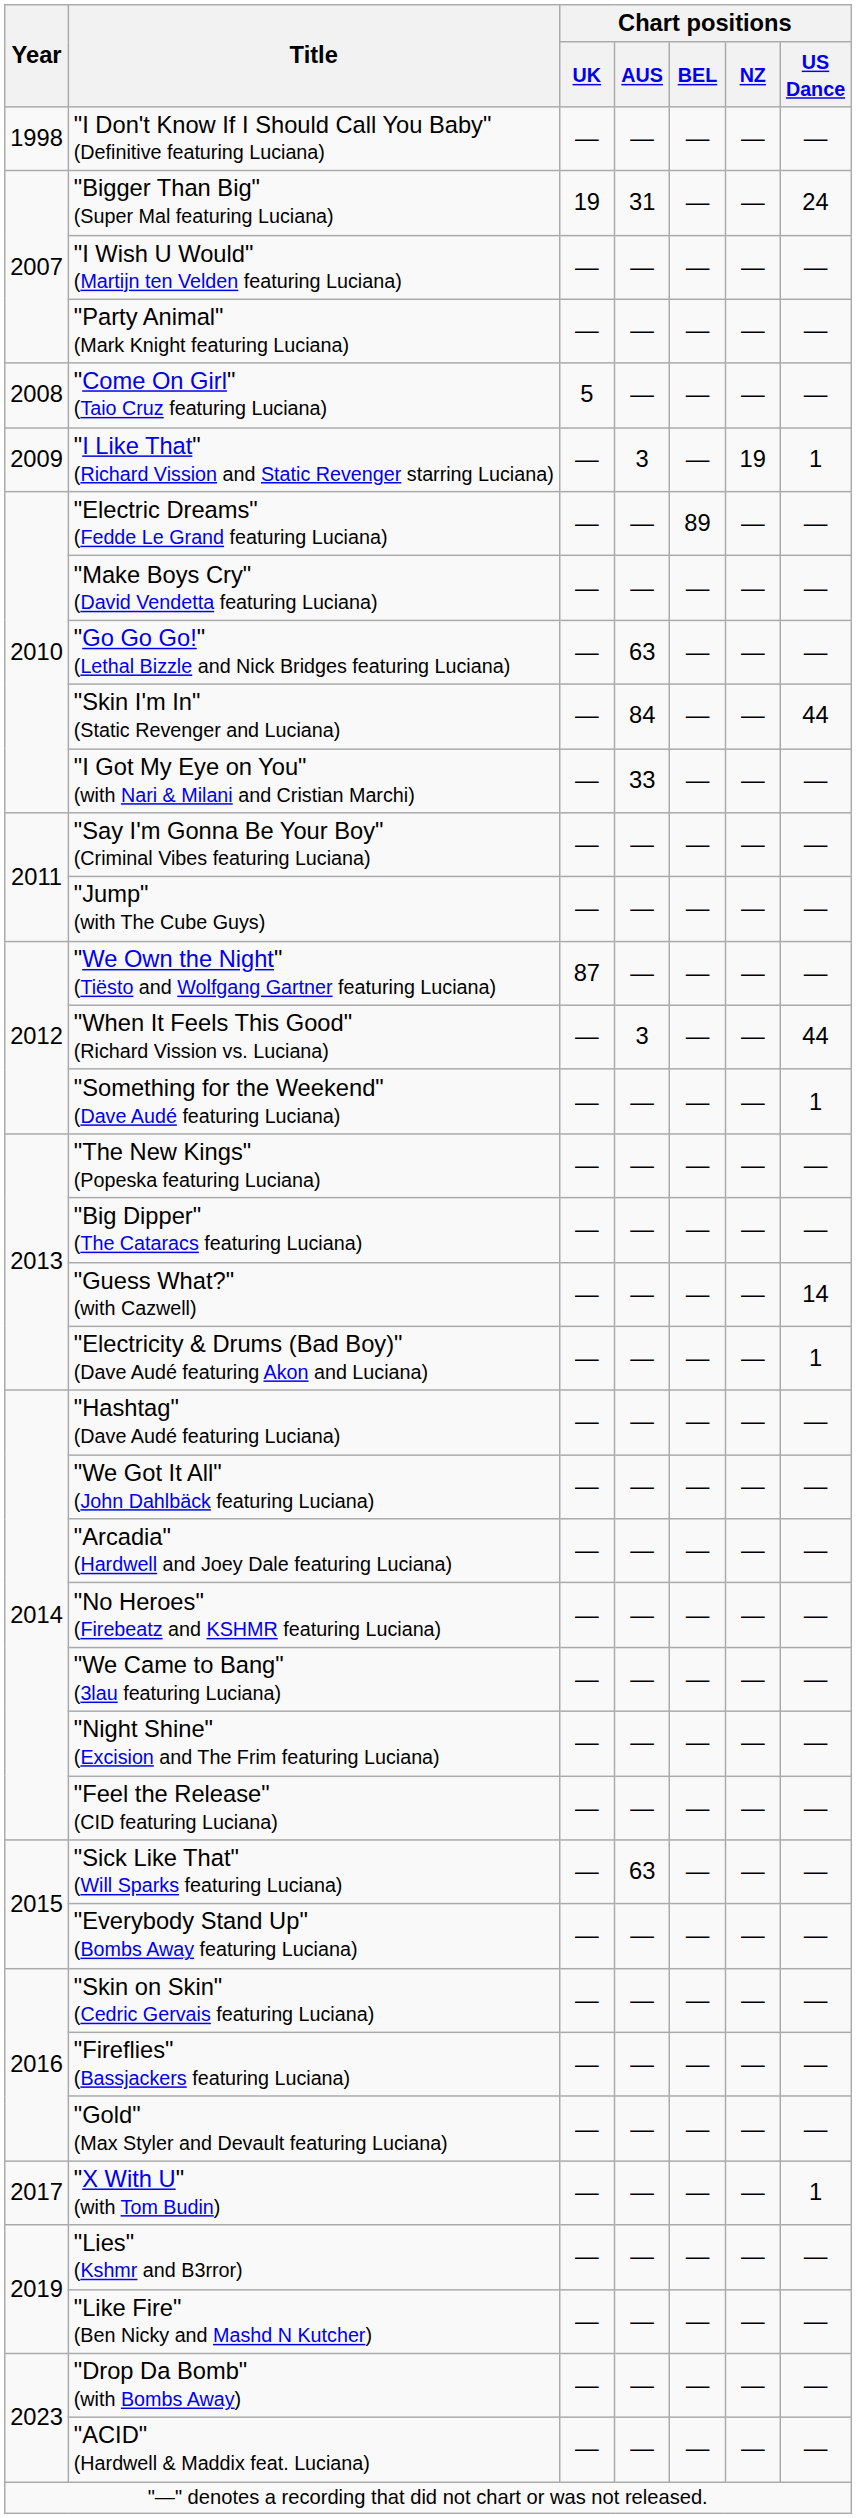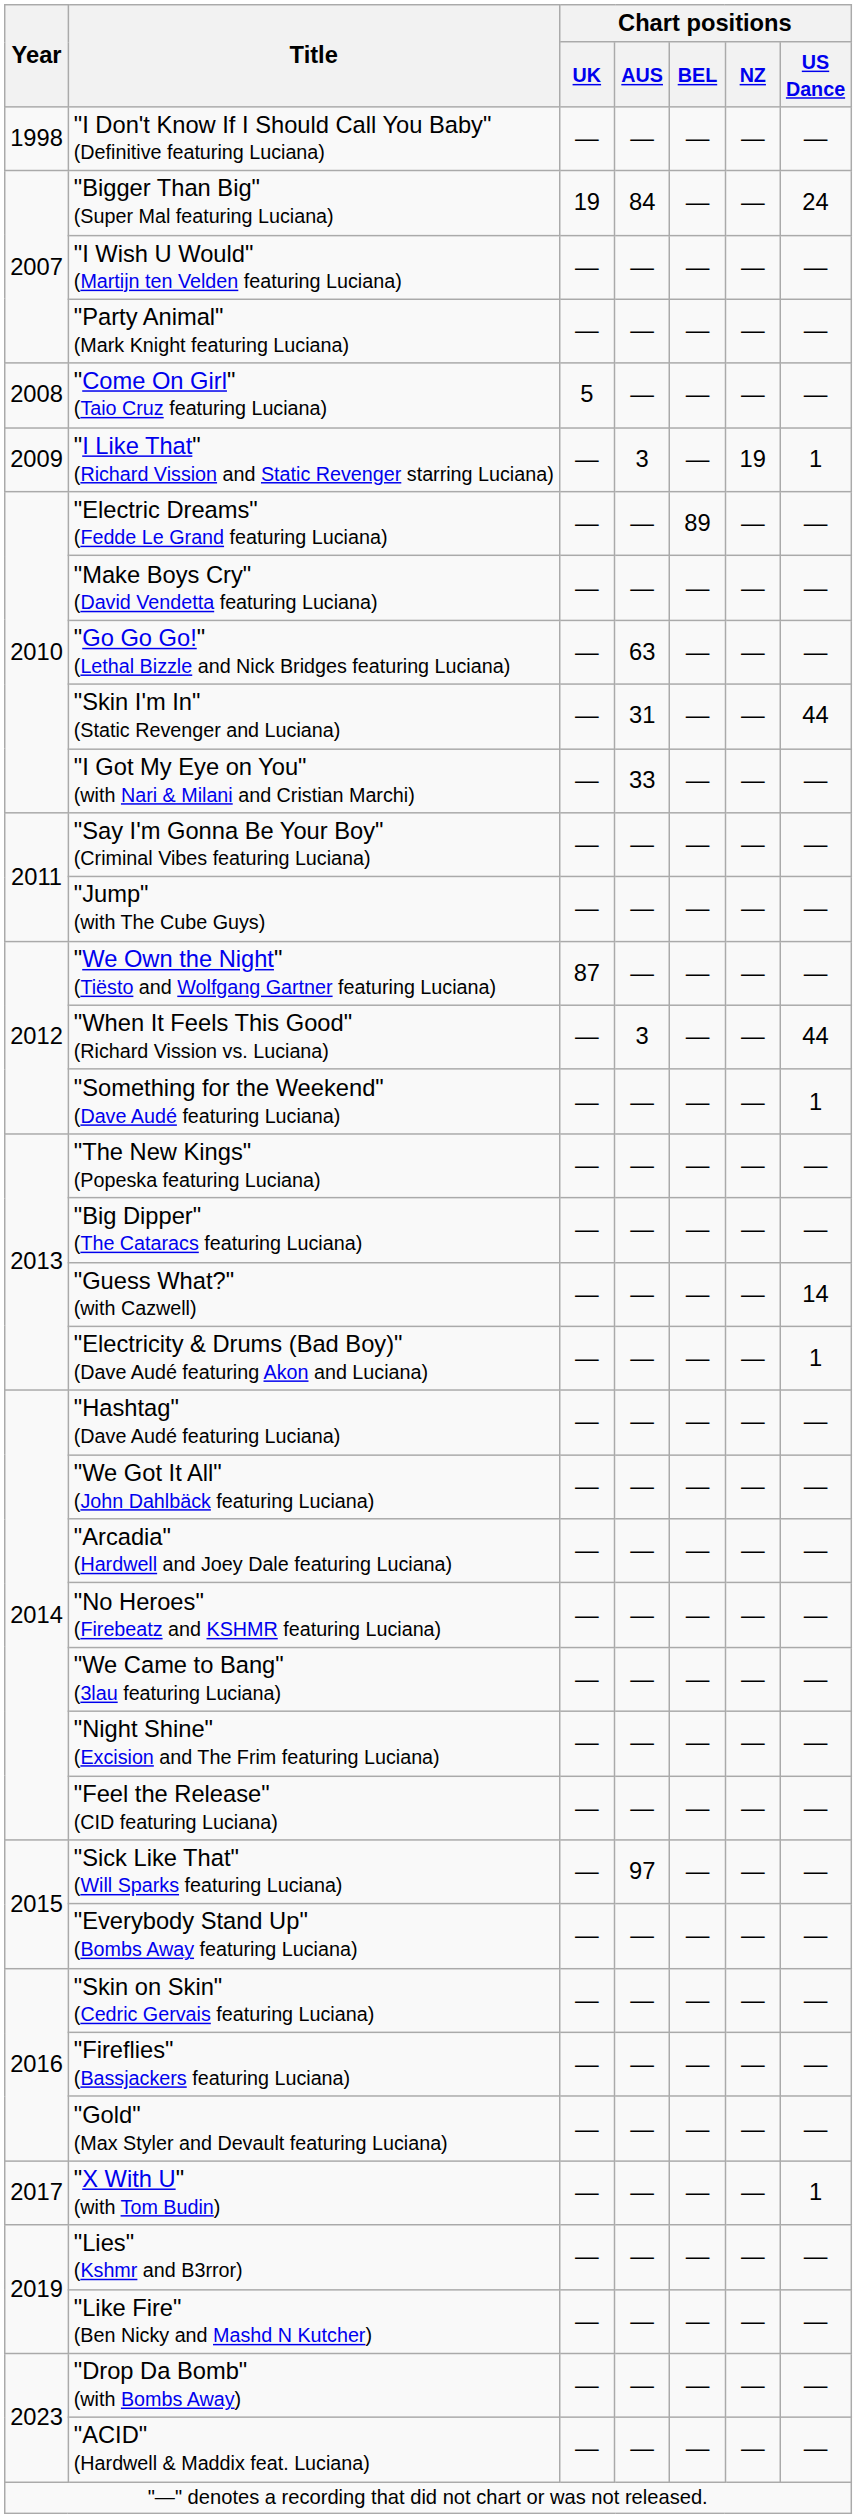 <table class="wikitable plainrowheaders">
 <tr>
 <th rowspan="2">Year</th>
 <th rowspan="2">Title</th>
 <th colspan="5">Chart positions</th>
 </tr>
 <tr>
 <th style="width:30px;"><small><a href='#'>UK</a></small> <br></th>
 <th style="width:30px;"><small><a href='#'>AUS</a></small> <br></th>
 <th style="width:30px;"><small><a href='#'>BEL</a></small> <br></th>
 <th style="width:30px;"><small><a href='#'>NZ</a></small> <br></th>
 <th style="width:30px;"><small><a href='#'>US<br>Dance</a></small></th>
 </tr>
 <tr>
 <td style="text-align:center;">1998</td>
 <td>"I Don't Know If I Should Call You Baby" <br><small>(Definitive featuring Luciana)</small></td>
 <td style="text-align:center;">—</td>
 <td style="text-align:center;">—</td>
 <td style="text-align:center;">—</td>
 <td style="text-align:center;">—</td>
 <td style="text-align:center;">—</td>
 </tr>
 <tr>
 <td style="text-align:center;" rowspan="3">2007</td>
 <td>"Bigger Than Big" <br><small>(Super Mal featuring Luciana)</small></td>
 <td style="text-align:center;">19</td>
-<td style="text-align:center;">31</td>
+<td style="text-align:center;">84</td>
 <td style="text-align:center;">—</td>
 <td style="text-align:center;">—</td>
 <td style="text-align:center;">24</td>
 </tr>
 <tr>
 <td>"I Wish U Would" <br><small>(<a href='#'>Martijn ten Velden</a> featuring Luciana)</small></td>
 <td style="text-align:center;">—</td>
 <td style="text-align:center;">—</td>
 <td style="text-align:center;">—</td>
 <td style="text-align:center;">—</td>
 <td style="text-align:center;">—</td>
 </tr>
 <tr>
 <td>"Party Animal" <br><small>(Mark Knight featuring Luciana)</small></td>
 <td style="text-align:center;">—</td>
 <td style="text-align:center;">—</td>
 <td style="text-align:center;">—</td>
 <td style="text-align:center;">—</td>
 <td style="text-align:center;">—</td>
 </tr>
 <tr>
 <td style="text-align:center;">2008</td>
 <td>"<a href='#'>Come On Girl</a>" <br><small>(<a href='#'>Taio Cruz</a> featuring Luciana)</small></td>
 <td style="text-align:center;">5</td>
 <td style="text-align:center;">—</td>
 <td style="text-align:center;">—</td>
 <td style="text-align:center;">—</td>
 <td style="text-align:center;">—</td>
 </tr>
 <tr>
 <td style="text-align:center;">2009</td>
 <td>"<a href='#'>I Like That</a>" <br><small>(<a href='#'>Richard Vission</a> and <a href='#'>Static Revenger</a> starring Luciana)</small></td>
 <td style="text-align:center;">—</td>
 <td style="text-align:center;">3</td>
 <td style="text-align:center;">—</td>
 <td style="text-align:center;">19</td>
 <td style="text-align:center;">1</td>
 </tr>
 <tr>
 <td style="text-align:center;" rowspan="5">2010</td>
 <td>"Electric Dreams" <br><small>(<a href='#'>Fedde Le Grand</a> featuring Luciana)</small></td>
 <td style="text-align:center;">—</td>
 <td style="text-align:center;">—</td>
 <td style="text-align:center;">89</td>
 <td style="text-align:center;">—</td>
 <td style="text-align:center;">—</td>
 </tr>
 <tr>
 <td>"Make Boys Cry" <br><small>(<a href='#'>David Vendetta</a> featuring Luciana)</small></td>
 <td style="text-align:center;">—</td>
 <td style="text-align:center;">—</td>
 <td style="text-align:center;">—</td>
 <td style="text-align:center;">—</td>
 <td style="text-align:center;">—</td>
 </tr>
 <tr>
 <td>"<a href='#'>Go Go Go!</a>" <br><small>(<a href='#'>Lethal Bizzle</a> and Nick Bridges featuring Luciana)</small></td>
 <td style="text-align:center;">—</td>
 <td style="text-align:center;">63</td>
 <td style="text-align:center;">—</td>
 <td style="text-align:center;">—</td>
 <td style="text-align:center;">—</td>
 </tr>
 <tr>
 <td>"Skin I'm In" <br><small>(Static Revenger and Luciana)</small></td>
 <td style="text-align:center;">—</td>
-<td style="text-align:center;">84</td>
+<td style="text-align:center;">31</td>
 <td style="text-align:center;">—</td>
 <td style="text-align:center;">—</td>
 <td style="text-align:center;">44</td>
 </tr>
 <tr>
 <td>"I Got My Eye on You" <br><small>(with <a href='#'>Nari & Milani</a> and Cristian Marchi)</small></td>
 <td style="text-align:center;">—</td>
 <td style="text-align:center;">33</td>
 <td style="text-align:center;">—</td>
 <td style="text-align:center;">—</td>
 <td style="text-align:center;">—</td>
 </tr>
 <tr>
 <td style="text-align:center;" rowspan="2">2011</td>
 <td>"Say I'm Gonna Be Your Boy" <br><small>(Criminal Vibes featuring Luciana)</small></td>
 <td style="text-align:center;">—</td>
 <td style="text-align:center;">—</td>
 <td style="text-align:center;">—</td>
 <td style="text-align:center;">—</td>
 <td style="text-align:center;">—</td>
 </tr>
 <tr>
 <td>"Jump" <br><small>(with The Cube Guys)</small></td>
 <td style="text-align:center;">—</td>
 <td style="text-align:center;">—</td>
 <td style="text-align:center;">—</td>
 <td style="text-align:center;">—</td>
 <td style="text-align:center;">—</td>
 </tr>
 <tr>
 <td style="text-align:center;" rowspan="3">2012</td>
 <td>"<a href='#'>We Own the Night</a>" <br><small>(<a href='#'>Tiësto</a> and <a href='#'>Wolfgang Gartner</a> featuring Luciana)</small></td>
 <td style="text-align:center;">87</td>
 <td style="text-align:center;">—</td>
 <td style="text-align:center;">—</td>
 <td style="text-align:center;">—</td>
 <td style="text-align:center;">—</td>
 </tr>
 <tr>
 <td>"When It Feels This Good" <br><small>(Richard Vission vs. Luciana)</small></td>
 <td style="text-align:center;">—</td>
 <td style="text-align:center;">3</td>
 <td style="text-align:center;">—</td>
 <td style="text-align:center;">—</td>
 <td style="text-align:center;">44</td>
 </tr>
 <tr>
 <td>"Something for the Weekend" <br><small>(<a href='#'>Dave Audé</a> featuring Luciana)</small></td>
 <td style="text-align:center;">—</td>
 <td style="text-align:center;">—</td>
 <td style="text-align:center;">—</td>
 <td style="text-align:center;">—</td>
 <td style="text-align:center;">1</td>
 </tr>
 <tr>
 <td style="text-align:center;" rowspan="4">2013</td>
 <td>"The New Kings" <br><small>(Popeska featuring Luciana)</small></td>
 <td style="text-align:center;">—</td>
 <td style="text-align:center;">—</td>
 <td style="text-align:center;">—</td>
 <td style="text-align:center;">—</td>
 <td style="text-align:center;">—</td>
 </tr>
 <tr>
 <td>"Big Dipper" <br><small>(<a href='#'>The Cataracs</a> featuring Luciana)</small></td>
 <td style="text-align:center;">—</td>
 <td style="text-align:center;">—</td>
 <td style="text-align:center;">—</td>
 <td style="text-align:center;">—</td>
 <td style="text-align:center;">—</td>
 </tr>
 <tr>
 <td>"Guess What?" <br><small>(with Cazwell)</small></td>
 <td style="text-align:center;">—</td>
 <td style="text-align:center;">—</td>
 <td style="text-align:center;">—</td>
 <td style="text-align:center;">—</td>
 <td style="text-align:center;">14</td>
 </tr>
 <tr>
 <td>"Electricity & Drums (Bad Boy)" <br><small>(Dave Audé featuring <a href='#'>Akon</a> and Luciana)</small></td>
 <td style="text-align:center;">—</td>
 <td style="text-align:center;">—</td>
 <td style="text-align:center;">—</td>
 <td style="text-align:center;">—</td>
 <td style="text-align:center;">1</td>
 </tr>
 <tr>
 <td style="text-align:center;" rowspan="7">2014</td>
 <td>"Hashtag" <br><small>(Dave Audé featuring Luciana)</small></td>
 <td style="text-align:center;">—</td>
 <td style="text-align:center;">—</td>
 <td style="text-align:center;">—</td>
 <td style="text-align:center;">—</td>
 <td style="text-align:center;">—</td>
 </tr>
 <tr>
 <td>"We Got It All" <br><small>(<a href='#'>John Dahlbäck</a> featuring Luciana)</small></td>
 <td style="text-align:center;">—</td>
 <td style="text-align:center;">—</td>
 <td style="text-align:center;">—</td>
 <td style="text-align:center;">—</td>
 <td style="text-align:center;">—</td>
 </tr>
 <tr>
 <td>"Arcadia" <br><small>(<a href='#'>Hardwell</a> and Joey Dale featuring Luciana)</small></td>
 <td style="text-align:center;">—</td>
 <td style="text-align:center;">—</td>
 <td style="text-align:center;">—</td>
 <td style="text-align:center;">—</td>
 <td style="text-align:center;">—</td>
 </tr>
 <tr>
 <td>"No Heroes" <br><small>(<a href='#'>Firebeatz</a> and <a href='#'>KSHMR</a> featuring Luciana)</small></td>
 <td style="text-align:center;">—</td>
 <td style="text-align:center;">—</td>
 <td style="text-align:center;">—</td>
 <td style="text-align:center;">—</td>
 <td style="text-align:center;">—</td>
 </tr>
 <tr>
 <td>"We Came to Bang" <br><small>(<a href='#'>3lau</a> featuring Luciana)</small></td>
 <td style="text-align:center;">—</td>
 <td style="text-align:center;">—</td>
 <td style="text-align:center;">—</td>
 <td style="text-align:center;">—</td>
 <td style="text-align:center;">—</td>
 </tr>
 <tr>
 <td>"Night Shine" <br><small> (<a href='#'>Excision</a> and The Frim featuring Luciana)</small></td>
 <td style="text-align:center;">—</td>
 <td style="text-align:center;">—</td>
 <td style="text-align:center;">—</td>
 <td style="text-align:center;">—</td>
 <td style="text-align:center;">—</td>
 </tr>
 <tr>
 <td>"Feel the Release" <br><small> (CID featuring Luciana)</small></td>
 <td style="text-align:center;">—</td>
 <td style="text-align:center;">—</td>
 <td style="text-align:center;">—</td>
 <td style="text-align:center;">—</td>
 <td style="text-align:center;">—</td>
 </tr>
 <tr>
 <td style="text-align:center;" rowspan="2">2015</td>
 <td>"Sick Like That" <br><small>(<a href='#'>Will Sparks</a> featuring Luciana)</small></td>
 <td style="text-align:center;">—</td>
-<td style="text-align:center;">63</td>
+<td style="text-align:center;">97</td>
 <td style="text-align:center;">—</td>
 <td style="text-align:center;">—</td>
 <td style="text-align:center;">—</td>
 </tr>
 <tr>
 <td>"Everybody Stand Up" <br><small>(<a href='#'>Bombs Away</a> featuring Luciana)</small></td>
 <td style="text-align:center;">—</td>
 <td style="text-align:center;">—</td>
 <td style="text-align:center;">—</td>
 <td style="text-align:center;">—</td>
 <td style="text-align:center;">—</td>
 </tr>
 <tr>
 <td style="text-align:center;" rowspan="3">2016</td>
 <td>"Skin on Skin" <br><small>(<a href='#'>Cedric Gervais</a> featuring Luciana)</small></td>
 <td style="text-align:center;">—</td>
 <td style="text-align:center;">—</td>
 <td style="text-align:center;">—</td>
 <td style="text-align:center;">—</td>
 <td style="text-align:center;">—</td>
 </tr>
 <tr>
 <td>"Fireflies" <br><small>(<a href='#'>Bassjackers</a> featuring Luciana)</small></td>
 <td style="text-align:center;">—</td>
 <td style="text-align:center;">—</td>
 <td style="text-align:center;">—</td>
 <td style="text-align:center;">—</td>
 <td style="text-align:center;">—</td>
 </tr>
 <tr>
 <td>"Gold" <br><small>(Max Styler and Devault featuring Luciana)</small></td>
 <td style="text-align:center;">—</td>
 <td style="text-align:center;">—</td>
 <td style="text-align:center;">—</td>
 <td style="text-align:center;">—</td>
 <td style="text-align:center;">—</td>
 </tr>
 <tr>
 <td style="text-align:center;">2017</td>
 <td>"<a href='#'>X With U</a>" <br><small>(with <a href='#'>Tom Budin</a>)</small></td>
 <td style="text-align:center;">—</td>
 <td style="text-align:center;">—</td>
 <td style="text-align:center;">—</td>
 <td style="text-align:center;">—</td>
 <td style="text-align:center;">1<br></td>
 </tr>
 <tr>
 <td style="text-align:center;" rowspan="2">2019</td>
 <td>"Lies" <br><small>(<a href='#'>Kshmr</a> and B3rror)</small></td>
 <td style="text-align:center;">—</td>
 <td style="text-align:center;">—</td>
 <td style="text-align:center;">—</td>
 <td style="text-align:center;">—</td>
 <td style="text-align:center;">—</td>
 </tr>
 <tr>
 <td>"Like Fire" <br><small>(Ben Nicky and <a href='#'>Mashd N Kutcher</a>)</small></td>
 <td style="text-align:center;">—</td>
 <td style="text-align:center;">—</td>
 <td style="text-align:center;">—</td>
 <td style="text-align:center;">—</td>
 <td style="text-align:center;">—</td>
 </tr>
 <tr>
 <td style="text-align:center;" rowspan="2">2023</td>
 <td>"Drop Da Bomb" <br> <small>(with <a href='#'>Bombs Away</a>)</small></td>
 <td style="text-align:center;">—</td>
 <td style="text-align:center;">—</td>
 <td style="text-align:center;">—</td>
 <td style="text-align:center;">—</td>
 <td style="text-align:center;">—</td>
 </tr>
 <tr>
 <td>"ACID" <br> <small>(Hardwell & Maddix feat. Luciana)</small></td>
 <td style="text-align:center;">—</td>
 <td style="text-align:center;">—</td>
 <td style="text-align:center;">—</td>
 <td style="text-align:center;">—</td>
 <td style="text-align:center;">—</td>
 </tr>
 <tr>
 <td colspan="7" style="font-size:85%;text-align:center">"—" denotes a recording that did not chart or was not released.</td>
 </tr>
 </table>
